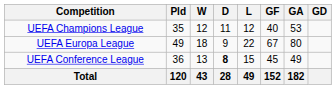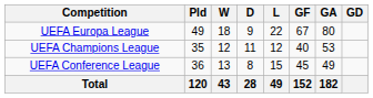 <table class="wikitable" style="text-align: center;">
 <tr>
 <th width="250">Competition</th>
 <th width="30">Pld</th>
 <th width="30">W</th>
 <th width="30">D</th>
 <th width="30">L</th>
 <th width="30">GF</th>
 <th width="30">GA</th>
 <th width="30">GD</th>
 </tr>
 <tr>
+<td><a href='#'>UEFA Europa League</a></td>
+<td>49</td>
+<td>18</td>
+<td>9</td>
+<td>22</td>
+<td>67</td>
+<td>80</td>
+<td></td>
+</tr>
+<tr>
 <td><a href='#'>UEFA Champions League</a></td>
 <td>35</td>
 <td>12</td>
 <td>11</td>
 <td>12</td>
 <td>40</td>
 <td>53</td>
 <td></td>
 </tr>
 <tr>
-<td><a href='#'>UEFA Europa League</a></td>
-<td>49</td>
-<td>18</td>
-<td>9</td>
-<td>22</td>
-<td>67</td>
-<td>80</td>
-<td></td>
-</tr>
-<tr>
 <td><a href='#'>UEFA Conference League</a></td>
 <td>36</td>
 <td>13</td>
-<td><strong>8</strong></td>
+<td>8</td>
 <td>15</td>
 <td>45</td>
 <td>49</td>
 <td></td>
 </tr>
 <tr>
 <th>Total</th>
 <th>120</th>
 <th>43</th>
 <th>28</th>
 <th>49</th>
 <th>152</th>
 <th>182</th>
 <th></th>
 </tr>
 </table>
